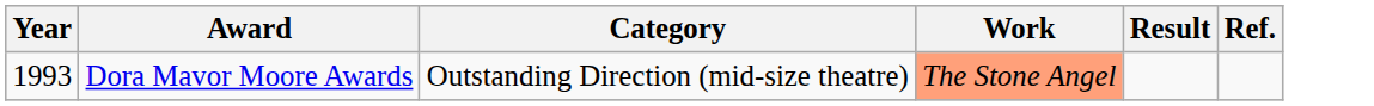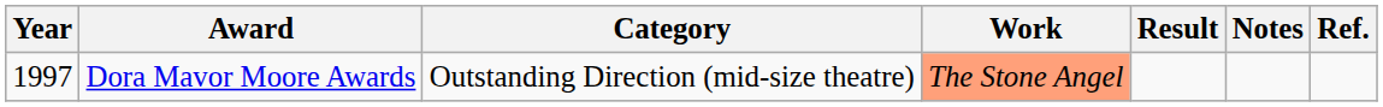 <table class="wikitable">
 <tr>
 <th>Year</th>
 <th>Award</th>
 <th>Category</th>
 <th>Work</th>
 <th>Result</th>
+<th>Notes</th>
 <th>Ref.</th>
 </tr>
 <tr>
-<td>1993</td>
+<td>1997</td>
 <td><a href='#'>Dora Mavor Moore Awards</a></td>
 <td>Outstanding Direction (mid-size theatre)</td>
 <td style="background: lightsalmon;"><em>The Stone Angel</em></td>
 <td></td>
 <td></td>
+<td></td>
 </tr>
 </table>
